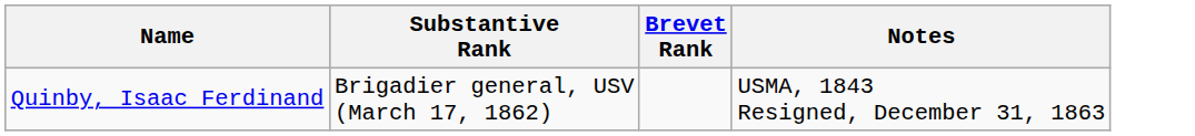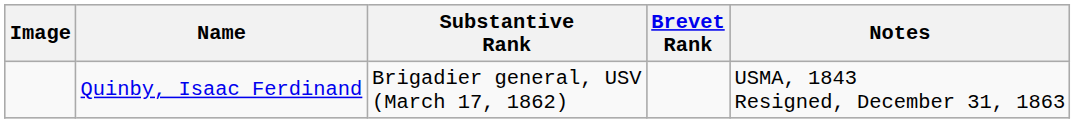 <table class="wikitable sortable">
 <tr>
+<th class="unsortable">Image</th>
 <th>Name</th>
 <th>Substantive<br>Rank</th>
 <th><a href='#'>Brevet</a><br>Rank</th>
 <th class="unsortable">Notes</th>
 </tr>
 <tr>
+<td></td>
 <td><a href='#'>Quinby, Isaac Ferdinand</a></td>
 <td>Brigadier general, USV<br>(March 17, 1862)</td>
 <td></td>
 <td>USMA, 1843<br>Resigned, December 31, 1863</td>
 </tr>
 </table>
